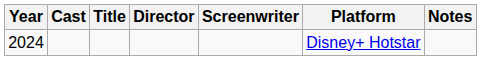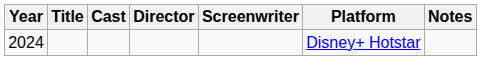 <table class="wikitable sortable">
 <tr>
 <th scope="col">Year</th>
+<th scope="col">Title</th>
 <th scope="col">Cast</th>
-<th scope="col">Title</th>
 <th scope="col">Director</th>
 <th scope="col">Screenwriter</th>
 <th scope="col">Platform</th>
 <th class="unsortable" scope="col">Notes</th>
 </tr>
 <tr>
 <td>2024</td>
 <td></td>
 <td></td>
 <td></td>
 <td></td>
 <td><a href='#'>Disney+ Hotstar</a></td>
 <td></td>
 </tr>
 </table>
